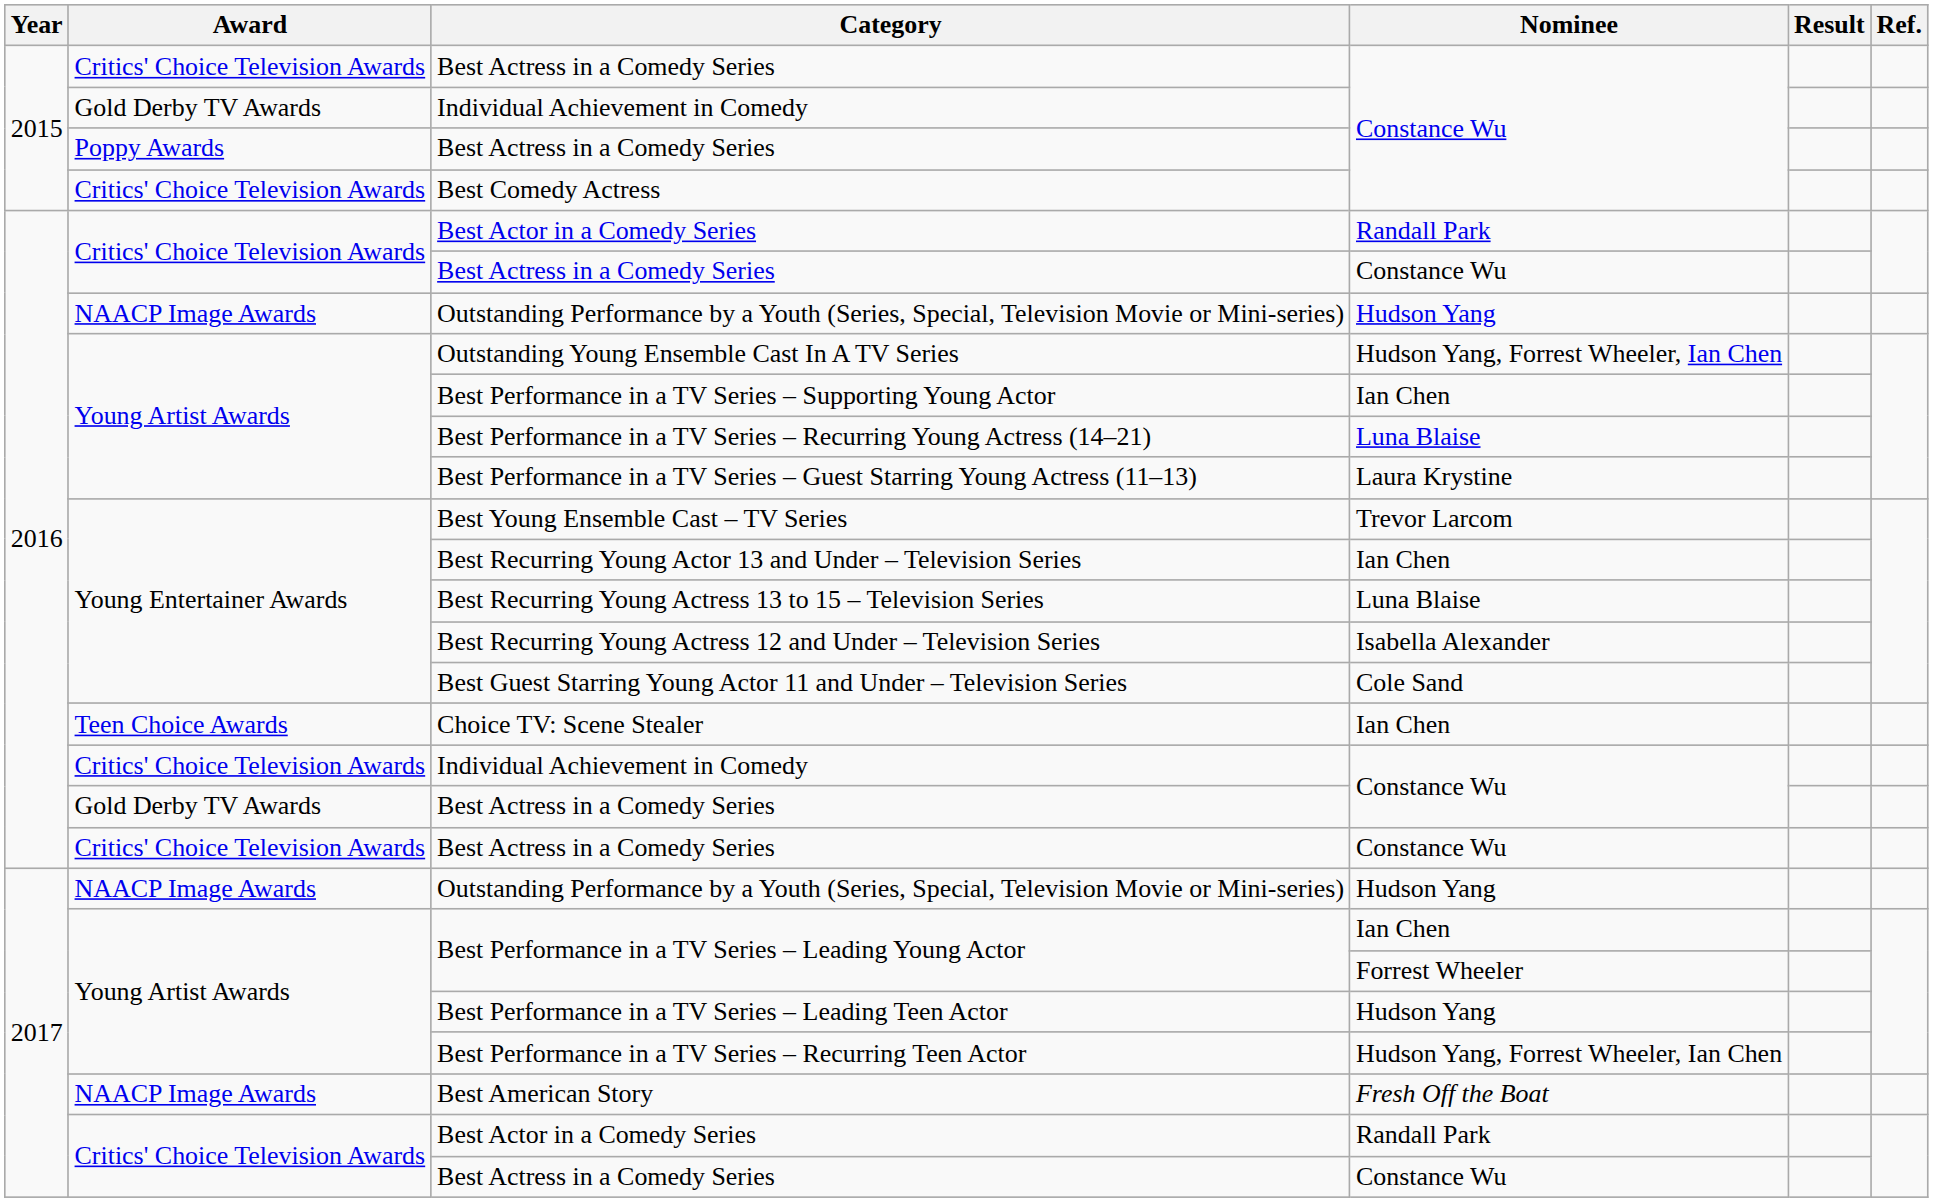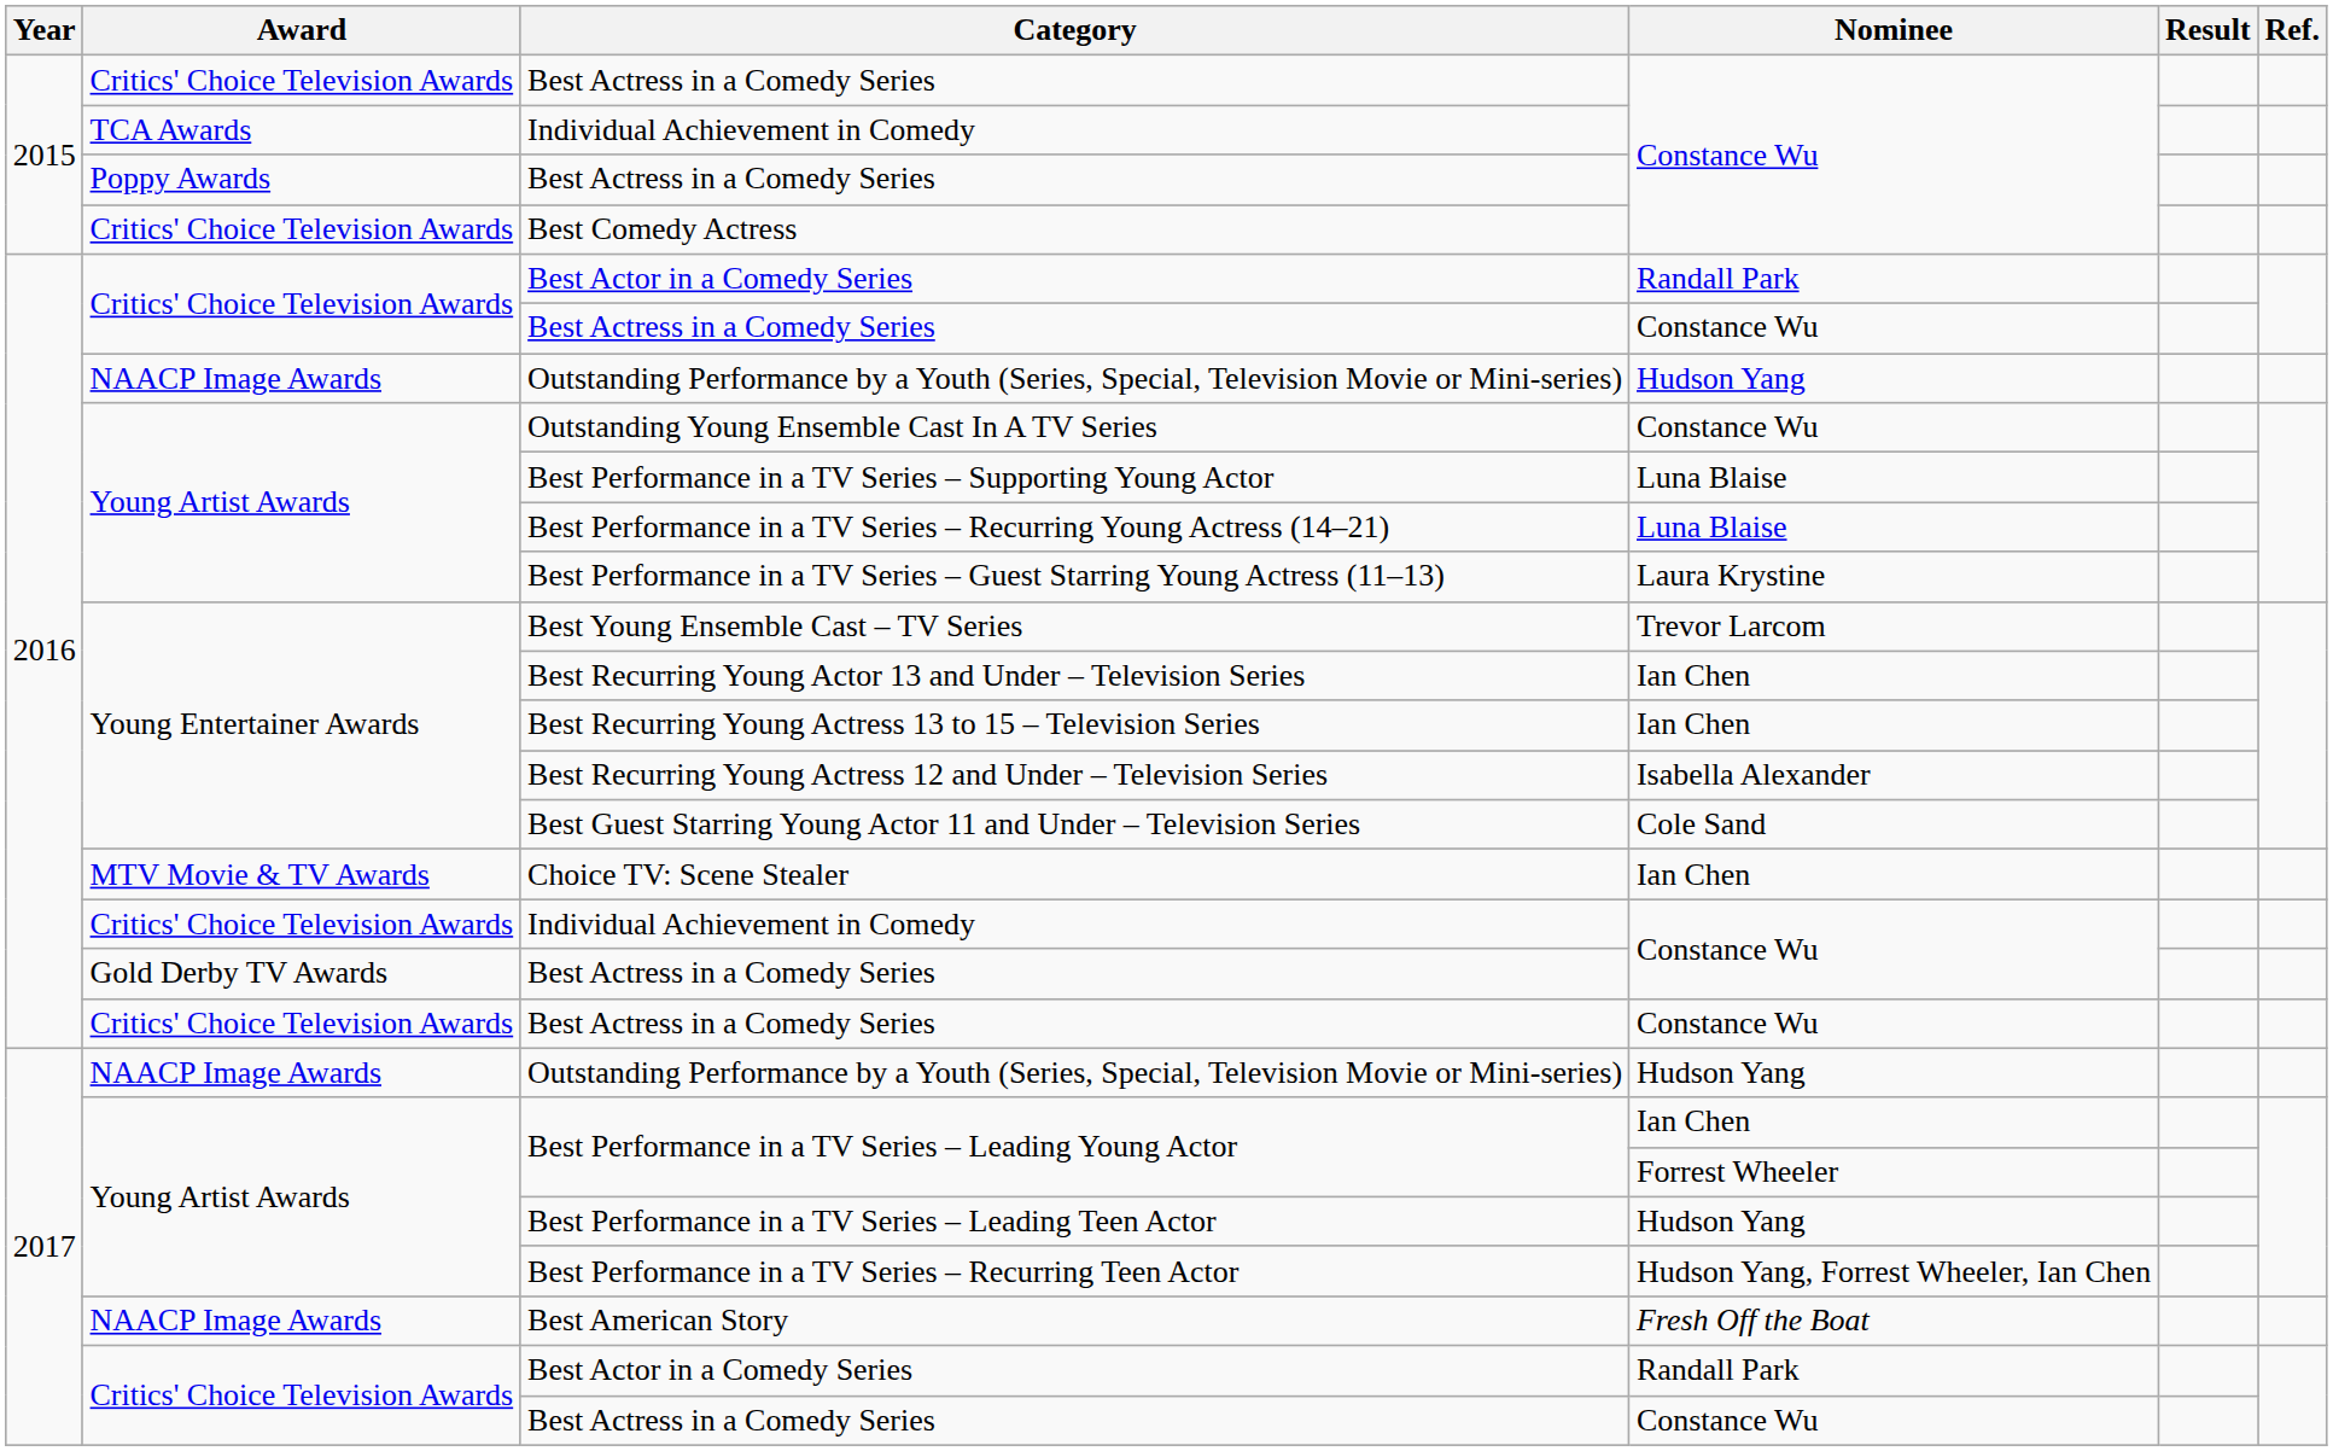 <table class="wikitable">
 <tr>
 <th>Year</th>
 <th>Award</th>
 <th>Category</th>
 <th>Nominee</th>
 <th>Result</th>
 <th>Ref.</th>
 </tr>
 <tr>
 <td rowspan="4">2015</td>
 <td><a href='#'>Critics' Choice Television Awards</a></td>
 <td>Best Actress in a Comedy Series</td>
 <td rowspan="4"><a href='#'>Constance Wu</a></td>
 <td></td>
 <td style="text-align:center;"></td>
 </tr>
 <tr>
-<td>Gold Derby TV Awards</td>
+<td><a href='#'>TCA Awards</a></td>
 <td>Individual Achievement in Comedy</td>
 <td></td>
 <td style="text-align:center;"></td>
 </tr>
 <tr>
 <td><a href='#'>Poppy Awards</a></td>
 <td>Best Actress in a Comedy Series</td>
 <td></td>
 <td style="text-align:center;"></td>
 </tr>
 <tr>
 <td><a href='#'>Critics' Choice Television Awards</a></td>
 <td>Best Comedy Actress</td>
 <td></td>
 <td style="text-align:center;"></td>
 </tr>
 <tr>
 <td rowspan="16">2016</td>
 <td rowspan="2"><a href='#'>Critics' Choice Television Awards</a></td>
 <td><a href='#'>Best Actor in a Comedy Series</a></td>
 <td><a href='#'>Randall Park</a></td>
 <td></td>
 <td rowspan="2" style="text-align:center;"></td>
 </tr>
 <tr>
 <td><a href='#'>Best Actress in a Comedy Series</a></td>
 <td>Constance Wu</td>
 <td></td>
 </tr>
 <tr>
 <td><a href='#'>NAACP Image Awards</a></td>
 <td>Outstanding Performance by a Youth (Series, Special, Television Movie or Mini-series)</td>
 <td><a href='#'>Hudson Yang</a></td>
 <td></td>
 <td style="text-align:center;"></td>
 </tr>
 <tr>
 <td rowspan="4"><a href='#'>Young Artist Awards</a></td>
 <td>Outstanding Young Ensemble Cast In A TV Series</td>
-<td>Hudson Yang, Forrest Wheeler, <a href='#'>Ian Chen</a></td>
+<td>Constance Wu</td>
 <td></td>
 <td rowspan="4" style="text-align:center;"></td>
 </tr>
 <tr>
 <td>Best Performance in a TV Series – Supporting Young Actor</td>
-<td>Ian Chen</td>
+<td>Luna Blaise</td>
 <td></td>
 </tr>
 <tr>
 <td>Best Performance in a TV Series – Recurring Young Actress (14–21)</td>
 <td><a href='#'>Luna Blaise</a></td>
 <td></td>
 </tr>
 <tr>
 <td>Best Performance in a TV Series – Guest Starring Young Actress (11–13)</td>
 <td>Laura Krystine</td>
 <td></td>
 </tr>
 <tr>
 <td rowspan="5">Young Entertainer Awards</td>
 <td>Best Young Ensemble Cast – TV Series</td>
 <td>Trevor Larcom</td>
 <td></td>
 <td rowspan="5" style="text-align:center;"><br></td>
 </tr>
 <tr>
 <td>Best Recurring Young Actor 13 and Under – Television Series</td>
 <td>Ian Chen</td>
 <td></td>
 </tr>
 <tr>
 <td>Best Recurring Young Actress 13 to 15 – Television Series</td>
-<td>Luna Blaise</td>
+<td>Ian Chen</td>
 <td></td>
 </tr>
 <tr>
 <td>Best Recurring Young Actress 12 and Under – Television Series</td>
 <td>Isabella Alexander</td>
 <td></td>
 </tr>
 <tr>
 <td>Best Guest Starring Young Actor 11 and Under – Television Series</td>
 <td>Cole Sand</td>
 <td></td>
 </tr>
 <tr>
-<td><a href='#'>Teen Choice Awards</a></td>
+<td><a href='#'>MTV Movie & TV Awards</a></td>
 <td>Choice TV: Scene Stealer</td>
 <td>Ian Chen</td>
 <td></td>
 <td style="text-align:center;"></td>
 </tr>
 <tr>
 <td><a href='#'>Critics' Choice Television Awards</a></td>
 <td>Individual Achievement in Comedy</td>
 <td rowspan="2">Constance Wu</td>
 <td></td>
 <td style="text-align:center;"></td>
 </tr>
 <tr>
 <td>Gold Derby TV Awards</td>
 <td>Best Actress in a Comedy Series</td>
 <td></td>
 <td style="text-align:center;"></td>
 </tr>
 <tr>
 <td><a href='#'>Critics' Choice Television Awards</a></td>
 <td>Best Actress in a Comedy Series</td>
 <td>Constance Wu</td>
 <td></td>
 <td style="text-align:center;"></td>
 </tr>
 <tr>
 <td rowspan ="8">2017</td>
 <td><a href='#'>NAACP Image Awards</a></td>
 <td>Outstanding Performance by a Youth (Series, Special, Television Movie or Mini-series)</td>
 <td>Hudson Yang</td>
 <td></td>
 <td style="text-align:center;"></td>
 </tr>
 <tr>
 <td rowspan="4">Young Artist Awards</td>
 <td rowspan="2">Best Performance in a TV Series – Leading Young Actor</td>
 <td>Ian Chen</td>
 <td></td>
 <td rowspan="4" style="text-align:center;"></td>
 </tr>
 <tr>
 <td>Forrest Wheeler</td>
 <td></td>
 </tr>
 <tr>
 <td>Best Performance in a TV Series – Leading Teen Actor</td>
 <td>Hudson Yang</td>
 <td></td>
 </tr>
 <tr>
 <td>Best Performance in a TV Series – Recurring Teen Actor</td>
 <td>Hudson Yang, Forrest Wheeler, Ian Chen</td>
 <td></td>
 </tr>
 <tr>
 <td><a href='#'>NAACP Image Awards</a></td>
 <td>Best American Story</td>
 <td><em>Fresh Off the Boat</em></td>
 <td></td>
 <td style="text-align:center;"></td>
 </tr>
 <tr>
 <td rowspan="2"><a href='#'>Critics' Choice Television Awards</a></td>
 <td>Best Actor in a Comedy Series</td>
 <td>Randall Park</td>
 <td></td>
 <td rowspan="2" style="text-align:center;"></td>
 </tr>
 <tr>
 <td>Best Actress in a Comedy Series</td>
 <td>Constance Wu</td>
 <td></td>
 </tr>
 </table>
